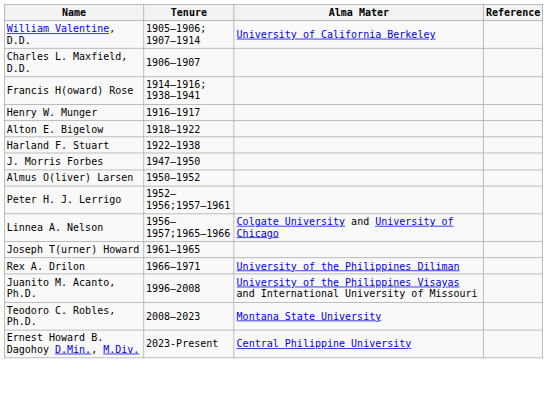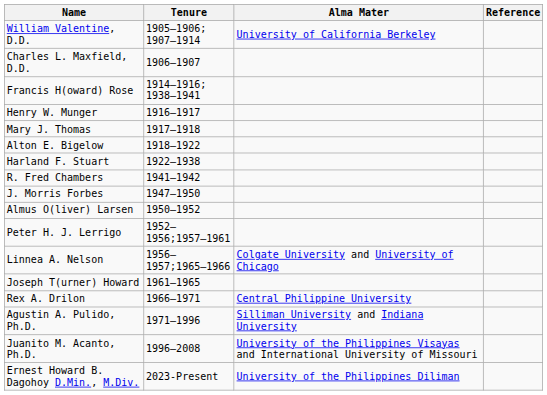 <table class="wikitable" width=700px>
 <tr bgcolor=#cccccc>
 <th>Name</th>
 <th>Tenure</th>
 <th>Alma Mater</th>
 <th>Reference</th>
 </tr>
 <tr>
 <td><a href='#'>William Valentine</a>, D.D.</td>
 <td>1905–1906; 1907–1914</td>
 <td><a href='#'>University of California Berkeley</a></td>
 <td></td>
 </tr>
 <tr>
 <td>Charles L. Maxfield, D.D.</td>
 <td>1906–1907</td>
 <td></td>
 <td></td>
 </tr>
 <tr>
 <td>Francis H(oward) Rose</td>
 <td>1914–1916; 1938–1941</td>
 <td></td>
 <td></td>
 </tr>
 <tr>
 <td>Henry W. Munger</td>
 <td>1916–1917</td>
 <td></td>
 <td></td>
 </tr>
 <tr>
+<td>Mary J. Thomas</td>
+<td>1917–1918</td>
+<td></td>
+<td></td>
+</tr>
+<tr>
 <td>Alton E. Bigelow</td>
 <td>1918–1922</td>
 <td></td>
 <td></td>
 </tr>
 <tr>
 <td>Harland F. Stuart</td>
 <td>1922–1938</td>
+<td></td>
+<td></td>
+</tr>
+<tr>
+<td>R. Fred Chambers</td>
+<td>1941–1942</td>
 <td></td>
 <td></td>
 </tr>
 <tr>
 <td>J. Morris Forbes</td>
 <td>1947–1950</td>
 <td></td>
 <td></td>
 </tr>
 <tr>
 <td>Almus O(liver) Larsen</td>
 <td>1950–1952</td>
 <td></td>
 <td></td>
 </tr>
 <tr>
 <td>Peter H. J. Lerrigo</td>
 <td>1952–1956;1957–1961</td>
 <td></td>
 <td></td>
 </tr>
 <tr>
 <td>Linnea A. Nelson</td>
 <td>1956–1957;1965–1966</td>
 <td><a href='#'>Colgate University</a> and <a href='#'>University of Chicago</a></td>
 <td></td>
 </tr>
 <tr>
 <td>Joseph T(urner) Howard</td>
 <td>1961–1965</td>
 <td></td>
 <td></td>
 </tr>
 <tr>
 <td>Rex A. Drilon</td>
 <td>1966–1971</td>
-<td><a href='#'>University of the Philippines Diliman</a></td>
+<td><a href='#'>Central Philippine University</a></td>
+<td></td>
+</tr>
+<tr>
+<td>Agustin A. Pulido, Ph.D.</td>
+<td>1971–1996</td>
+<td><a href='#'>Silliman University</a> and <a href='#'>Indiana University</a></td>
 <td></td>
 </tr>
 <tr>
 <td>Juanito M. Acanto, Ph.D.</td>
 <td>1996–2008</td>
 <td><a href='#'>University of the Philippines Visayas</a> and International University of Missouri</td>
 <td></td>
 </tr>
 <tr>
-<td>Teodoro C. Robles, Ph.D.</td>
-<td>2008–2023</td>
-<td><a href='#'>Montana State University</a></td>
-<td></td>
-</tr>
-<tr>
 <td>Ernest Howard B. Dagohoy <a href='#'>D.Min.</a>, <a href='#'>M.Div.</a></td>
 <td>2023-Present</td>
-<td><a href='#'>Central Philippine University</a></td>
+<td><a href='#'>University of the Philippines Diliman</a></td>
 <td></td>
 </tr>
 </table>
